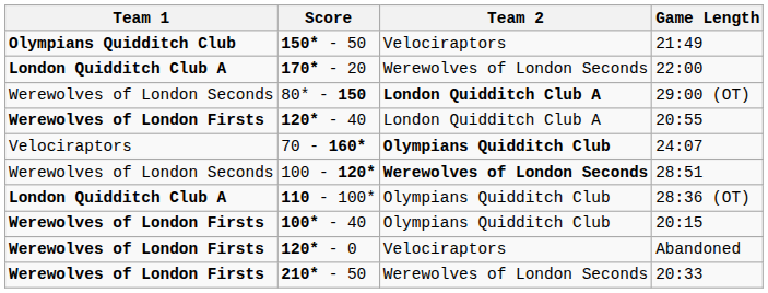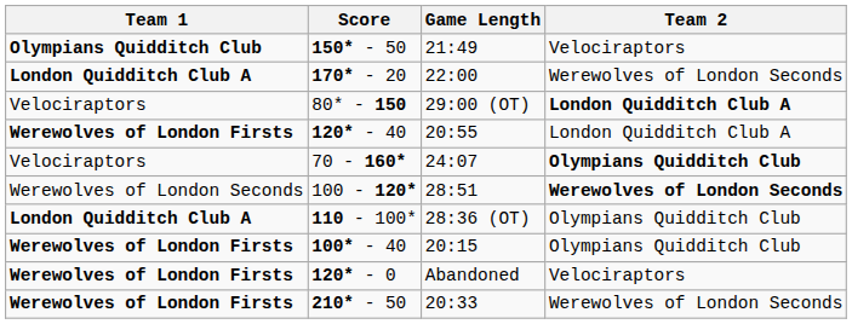 <table class="wikitable">
 <tr>
 <th>Team 1</th>
 <th>Score</th>
+<th>Game Length</th>
 <th>Team 2</th>
-<th>Game Length</th>
 </tr>
 <tr>
 <td><strong>Olympians Quidditch Club</strong></td>
 <td><strong>150*</strong> - 50</td>
+<td>21:49</td>
 <td>Velociraptors</td>
-<td>21:49</td>
 </tr>
 <tr>
 <td><strong>London Quidditch Club A</strong></td>
 <td><strong>170*</strong> - 20</td>
+<td>22:00</td>
 <td>Werewolves of London Seconds</td>
-<td>22:00</td>
 </tr>
 <tr>
-<td>Werewolves of London Seconds</td>
+<td>Velociraptors</td>
 <td>80* - <strong>150</strong></td>
+<td>29:00 (OT)</td>
 <td><strong>London Quidditch Club A</strong></td>
-<td>29:00 (OT)</td>
 </tr>
 <tr>
 <td><strong>Werewolves of London Firsts</strong></td>
 <td><strong>120*</strong> - 40</td>
+<td>20:55</td>
 <td>London Quidditch Club A</td>
-<td>20:55</td>
 </tr>
 <tr>
 <td>Velociraptors</td>
 <td>70 - <strong>160*</strong></td>
+<td>24:07</td>
 <td><strong>Olympians Quidditch Club</strong></td>
-<td>24:07</td>
 </tr>
 <tr>
 <td>Werewolves of London Seconds</td>
 <td>100 - <strong>120*</strong></td>
+<td>28:51</td>
 <td><strong>Werewolves of London Seconds</strong></td>
-<td>28:51</td>
 </tr>
 <tr>
 <td><strong>London Quidditch Club A</strong></td>
 <td><strong>110</strong> - 100*</td>
+<td>28:36 (OT)</td>
 <td>Olympians Quidditch Club</td>
-<td>28:36 (OT)</td>
 </tr>
 <tr>
 <td><strong>Werewolves of London Firsts</strong></td>
 <td><strong>100*</strong> - 40</td>
+<td>20:15</td>
 <td>Olympians Quidditch Club</td>
-<td>20:15</td>
 </tr>
 <tr>
 <td><strong>Werewolves of London Firsts</strong></td>
 <td><strong>120*</strong> - 0</td>
+<td>Abandoned</td>
 <td>Velociraptors</td>
-<td>Abandoned</td>
 </tr>
 <tr>
 <td><strong>Werewolves of London Firsts</strong></td>
 <td><strong>210*</strong> - 50</td>
+<td>20:33</td>
 <td>Werewolves of London Seconds</td>
-<td>20:33</td>
 </tr>
 </table>
